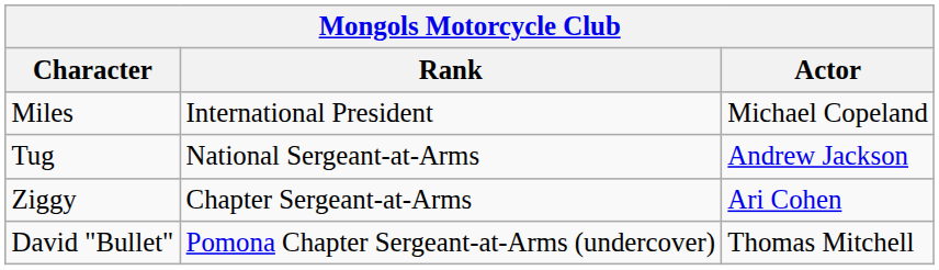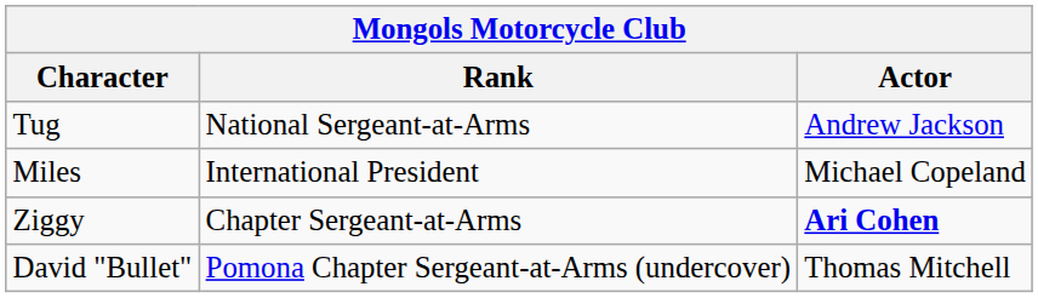 <table class="wikitable">
 <tr>
 <th colspan="3"><a href='#'>Mongols Motorcycle Club</a></th>
 </tr>
 <tr>
 <th>Character</th>
 <th>Rank</th>
 <th>Actor</th>
 </tr>
 <tr>
+<td>Tug</td>
+<td>National Sergeant-at-Arms</td>
+<td><a href='#'>Andrew Jackson</a></td>
+</tr>
+<tr>
 <td>Miles</td>
 <td>International President</td>
 <td>Michael Copeland</td>
 </tr>
 <tr>
-<td>Tug</td>
-<td>National Sergeant-at-Arms</td>
-<td><a href='#'>Andrew Jackson</a></td>
-</tr>
-<tr>
 <td>Ziggy</td>
 <td>Chapter Sergeant-at-Arms</td>
-<td><a href='#'>Ari Cohen</a></td>
+<td><strong><a href='#'>Ari Cohen</a></strong></td>
 </tr>
 <tr>
 <td>David "Bullet"</td>
 <td><a href='#'>Pomona</a> Chapter Sergeant-at-Arms (undercover)</td>
 <td>Thomas Mitchell</td>
 </tr>
 </table>
